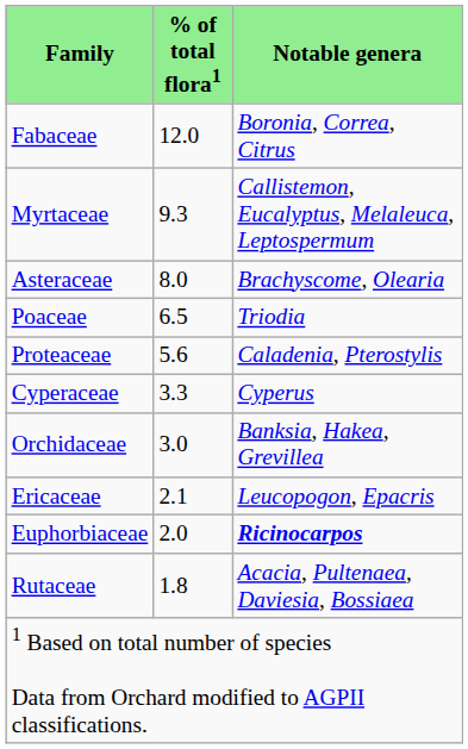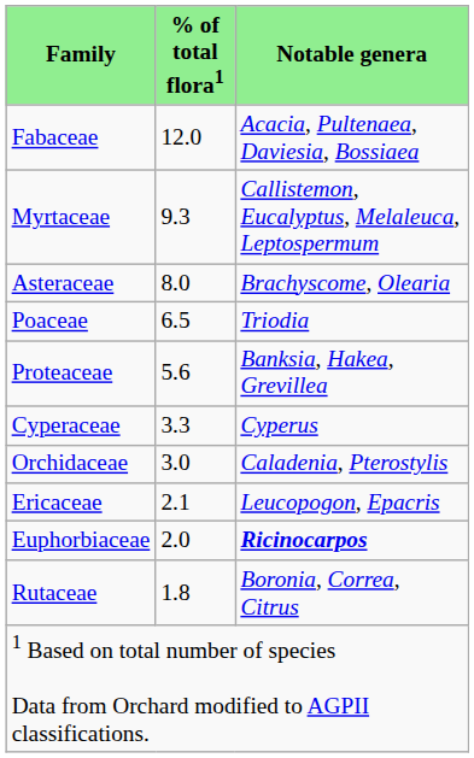 <table class="wikitable" style="margin:0 0 0.5em 1em;font-size:85%; float: right;">
 <tr>
 <th width="70" style="background-color:LightGreen;">Family</th>
 <th width="40" style="background-color:LightGreen;">% of total flora<sup>1</sup></th>
 <th width="130" style="background-color:LightGreen;">Notable genera</th>
 </tr>
 <tr>
 <td><a href='#'>Fabaceae</a></td>
 <td>12.0</td>
-<td><em><a href='#'>Boronia</a></em>, <em><a href='#'>Correa</a></em>, <em><a href='#'>Citrus</a></em></td>
+<td><em><a href='#'>Acacia</a></em>, <em><a href='#'>Pultenaea</a></em>, <em><a href='#'>Daviesia</a></em>, <em><a href='#'>Bossiaea</a></em></td>
 </tr>
 <tr>
 <td><a href='#'>Myrtaceae</a></td>
 <td>9.3</td>
 <td><em><a href='#'>Callistemon</a></em>, <em><a href='#'>Eucalyptus</a></em>, <em><a href='#'>Melaleuca</a></em>, <em><a href='#'>Leptospermum</a></em></td>
 </tr>
 <tr>
 <td><a href='#'>Asteraceae</a></td>
 <td>8.0</td>
 <td><em><a href='#'>Brachyscome</a></em>, <em><a href='#'>Olearia</a></em></td>
 </tr>
 <tr>
 <td><a href='#'>Poaceae</a></td>
 <td>6.5</td>
 <td><em><a href='#'>Triodia</a></em></td>
 </tr>
 <tr>
 <td><a href='#'>Proteaceae</a></td>
 <td>5.6</td>
-<td><em><a href='#'>Caladenia</a></em>, <em><a href='#'>Pterostylis</a></em></td>
+<td><em><a href='#'>Banksia</a></em>, <em><a href='#'>Hakea</a></em>,  <em><a href='#'>Grevillea</a></em></td>
 </tr>
 <tr>
 <td><a href='#'>Cyperaceae</a></td>
 <td>3.3</td>
 <td><em><a href='#'>Cyperus</a></em></td>
 </tr>
 <tr>
 <td><a href='#'>Orchidaceae</a></td>
 <td>3.0</td>
-<td><em><a href='#'>Banksia</a></em>, <em><a href='#'>Hakea</a></em>,  <em><a href='#'>Grevillea</a></em></td>
+<td><em><a href='#'>Caladenia</a></em>, <em><a href='#'>Pterostylis</a></em></td>
 </tr>
 <tr>
 <td><a href='#'>Ericaceae</a></td>
 <td>2.1</td>
 <td><em><a href='#'>Leucopogon</a></em>, <em><a href='#'>Epacris</a></em></td>
 </tr>
 <tr>
 <td><a href='#'>Euphorbiaceae</a></td>
 <td>2.0</td>
 <td><strong><em><a href='#'>Ricinocarpos</a></em></strong></td>
 </tr>
 <tr>
 <td><a href='#'>Rutaceae</a></td>
 <td>1.8</td>
-<td><em><a href='#'>Acacia</a></em>, <em><a href='#'>Pultenaea</a></em>, <em><a href='#'>Daviesia</a></em>, <em><a href='#'>Bossiaea</a></em></td>
+<td><em><a href='#'>Boronia</a></em>, <em><a href='#'>Correa</a></em>, <em><a href='#'>Citrus</a></em></td>
 </tr>
 <tr>
 <td colspan="3"><sup>1</sup> Based on total number of species<br><br>Data from Orchard modified to <a href='#'>AGPII</a> classifications. </td>
 </tr>
 </table>
